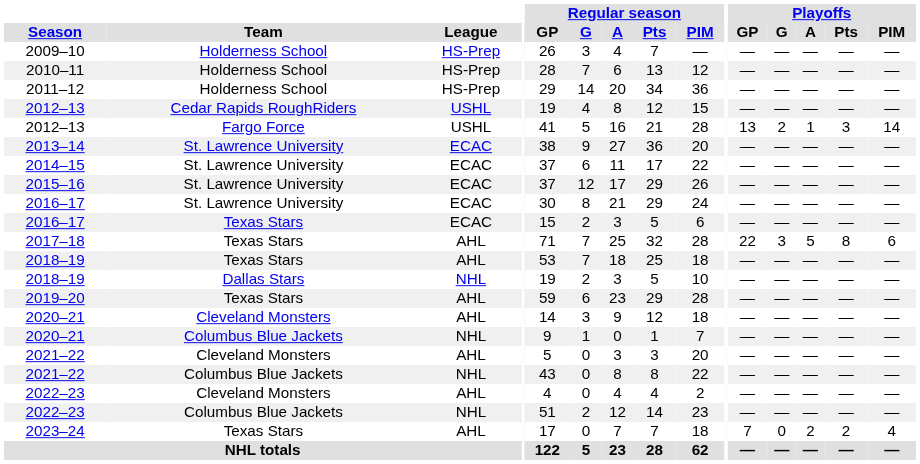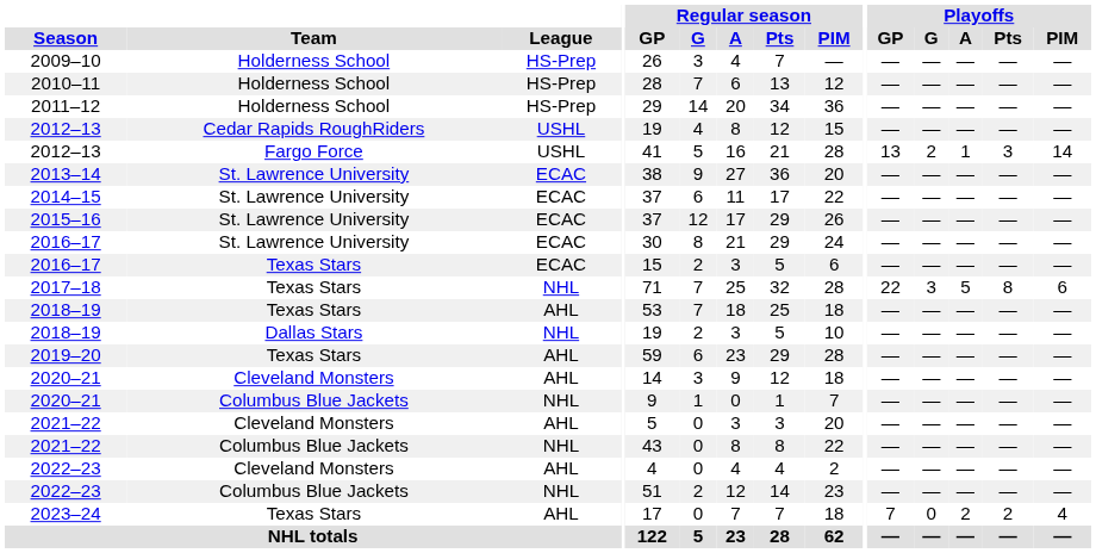 <table border="0" cellpadding="1" cellspacing="0" style="text-align:center; width:60em">
 <tr bgcolor="#e0e0e0">
 <th colspan="3" bgcolor="#ffffff"></th>
 <th rowspan="99" bgcolor="#ffffff"></th>
 <th colspan="5"><a href='#'>Regular season</a></th>
 <th rowspan="99" bgcolor="#ffffff"></th>
 <th colspan="5"><a href='#'>Playoffs</a></th>
 </tr>
 <tr bgcolor="#e0e0e0">
 <th><a href='#'>Season</a></th>
 <th>Team</th>
 <th>League</th>
 <th>GP</th>
 <th><a href='#'>G</a></th>
 <th><a href='#'>A</a></th>
 <th><a href='#'>Pts</a></th>
 <th><a href='#'>PIM</a></th>
 <th>GP</th>
 <th>G</th>
 <th>A</th>
 <th>Pts</th>
 <th>PIM</th>
 </tr>
 <tr>
 <td>2009–10</td>
 <td><a href='#'>Holderness School</a></td>
 <td><a href='#'>HS-Prep</a></td>
 <td>26</td>
 <td>3</td>
 <td>4</td>
 <td>7</td>
 <td>—</td>
 <td>—</td>
 <td>—</td>
 <td>—</td>
 <td>—</td>
 <td>—</td>
 </tr>
 <tr bgcolor="#f0f0f0">
 <td>2010–11</td>
 <td>Holderness School</td>
 <td>HS-Prep</td>
 <td>28</td>
 <td>7</td>
 <td>6</td>
 <td>13</td>
 <td>12</td>
 <td>—</td>
 <td>—</td>
 <td>—</td>
 <td>—</td>
 <td>—</td>
 </tr>
 <tr>
 <td>2011–12</td>
 <td>Holderness School</td>
 <td>HS-Prep</td>
 <td>29</td>
 <td>14</td>
 <td>20</td>
 <td>34</td>
 <td>36</td>
 <td>—</td>
 <td>—</td>
 <td>—</td>
 <td>—</td>
 <td>—</td>
 </tr>
 <tr bgcolor="#f0f0f0">
 <td><a href='#'>2012–13</a></td>
 <td><a href='#'>Cedar Rapids RoughRiders</a></td>
 <td><a href='#'>USHL</a></td>
 <td>19</td>
 <td>4</td>
 <td>8</td>
 <td>12</td>
 <td>15</td>
 <td>—</td>
 <td>—</td>
 <td>—</td>
 <td>—</td>
 <td>—</td>
 </tr>
 <tr>
 <td>2012–13</td>
 <td><a href='#'>Fargo Force</a></td>
 <td>USHL</td>
 <td>41</td>
 <td>5</td>
 <td>16</td>
 <td>21</td>
 <td>28</td>
 <td>13</td>
 <td>2</td>
 <td>1</td>
 <td>3</td>
 <td>14</td>
 </tr>
 <tr bgcolor="#f0f0f0">
 <td><a href='#'>2013–14</a></td>
 <td><a href='#'>St. Lawrence University</a></td>
 <td><a href='#'>ECAC</a></td>
 <td>38</td>
 <td>9</td>
 <td>27</td>
 <td>36</td>
 <td>20</td>
 <td>—</td>
 <td>—</td>
 <td>—</td>
 <td>—</td>
 <td>—</td>
 </tr>
 <tr>
 <td><a href='#'>2014–15</a></td>
 <td>St. Lawrence University</td>
 <td>ECAC</td>
 <td>37</td>
 <td>6</td>
 <td>11</td>
 <td>17</td>
 <td>22</td>
 <td>—</td>
 <td>—</td>
 <td>—</td>
 <td>—</td>
 <td>—</td>
 </tr>
 <tr bgcolor="#f0f0f0">
 <td><a href='#'>2015–16</a></td>
 <td>St. Lawrence University</td>
 <td>ECAC</td>
 <td>37</td>
 <td>12</td>
 <td>17</td>
 <td>29</td>
 <td>26</td>
 <td>—</td>
 <td>—</td>
 <td>—</td>
 <td>—</td>
 <td>—</td>
 </tr>
 <tr>
 <td><a href='#'>2016–17</a></td>
 <td>St. Lawrence University</td>
 <td>ECAC</td>
 <td>30</td>
 <td>8</td>
 <td>21</td>
 <td>29</td>
 <td>24</td>
 <td>—</td>
 <td>—</td>
 <td>—</td>
 <td>—</td>
 <td>—</td>
 </tr>
 <tr bgcolor="#f0f0f0">
 <td><a href='#'>2016–17</a></td>
 <td><a href='#'>Texas Stars</a></td>
 <td>ECAC</td>
 <td>15</td>
 <td>2</td>
 <td>3</td>
 <td>5</td>
 <td>6</td>
 <td>—</td>
 <td>—</td>
 <td>—</td>
 <td>—</td>
 <td>—</td>
 </tr>
 <tr>
 <td><a href='#'>2017–18</a></td>
 <td>Texas Stars</td>
-<td>AHL</td>
+<td><a href='#'>NHL</a></td>
 <td>71</td>
 <td>7</td>
 <td>25</td>
 <td>32</td>
 <td>28</td>
 <td>22</td>
 <td>3</td>
 <td>5</td>
 <td>8</td>
 <td>6</td>
 </tr>
 <tr bgcolor="#f0f0f0">
 <td><a href='#'>2018–19</a></td>
 <td>Texas Stars</td>
 <td>AHL</td>
 <td>53</td>
 <td>7</td>
 <td>18</td>
 <td>25</td>
 <td>18</td>
 <td>—</td>
 <td>—</td>
 <td>—</td>
 <td>—</td>
 <td>—</td>
 </tr>
 <tr>
 <td><a href='#'>2018–19</a></td>
 <td><a href='#'>Dallas Stars</a></td>
 <td><a href='#'>NHL</a></td>
 <td>19</td>
 <td>2</td>
 <td>3</td>
 <td>5</td>
 <td>10</td>
 <td>—</td>
 <td>—</td>
 <td>—</td>
 <td>—</td>
 <td>—</td>
 </tr>
 <tr bgcolor="#f0f0f0">
 <td><a href='#'>2019–20</a></td>
 <td>Texas Stars</td>
 <td>AHL</td>
 <td>59</td>
 <td>6</td>
 <td>23</td>
 <td>29</td>
 <td>28</td>
 <td>—</td>
 <td>—</td>
 <td>—</td>
 <td>—</td>
 <td>—</td>
 </tr>
 <tr>
 <td><a href='#'>2020–21</a></td>
 <td><a href='#'>Cleveland Monsters</a></td>
 <td>AHL</td>
 <td>14</td>
 <td>3</td>
 <td>9</td>
 <td>12</td>
 <td>18</td>
 <td>—</td>
 <td>—</td>
 <td>—</td>
 <td>—</td>
 <td>—</td>
 </tr>
 <tr bgcolor="#f0f0f0">
 <td><a href='#'>2020–21</a></td>
 <td><a href='#'>Columbus Blue Jackets</a></td>
 <td>NHL</td>
 <td>9</td>
 <td>1</td>
 <td>0</td>
 <td>1</td>
 <td>7</td>
 <td>—</td>
 <td>—</td>
 <td>—</td>
 <td>—</td>
 <td>—</td>
 </tr>
 <tr>
 <td><a href='#'>2021–22</a></td>
 <td>Cleveland Monsters</td>
 <td>AHL</td>
 <td>5</td>
 <td>0</td>
 <td>3</td>
 <td>3</td>
 <td>20</td>
 <td>—</td>
 <td>—</td>
 <td>—</td>
 <td>—</td>
 <td>—</td>
 </tr>
 <tr bgcolor="#f0f0f0">
 <td><a href='#'>2021–22</a></td>
 <td>Columbus Blue Jackets</td>
 <td>NHL</td>
 <td>43</td>
 <td>0</td>
 <td>8</td>
 <td>8</td>
 <td>22</td>
 <td>—</td>
 <td>—</td>
 <td>—</td>
 <td>—</td>
 <td>—</td>
 </tr>
 <tr>
 <td><a href='#'>2022–23</a></td>
 <td>Cleveland Monsters</td>
 <td>AHL</td>
 <td>4</td>
 <td>0</td>
 <td>4</td>
 <td>4</td>
 <td>2</td>
 <td>—</td>
 <td>—</td>
 <td>—</td>
 <td>—</td>
 <td>—</td>
 </tr>
 <tr bgcolor="#f0f0f0">
 <td><a href='#'>2022–23</a></td>
 <td>Columbus Blue Jackets</td>
 <td>NHL</td>
 <td>51</td>
 <td>2</td>
 <td>12</td>
 <td>14</td>
 <td>23</td>
 <td>—</td>
 <td>—</td>
 <td>—</td>
 <td>—</td>
 <td>—</td>
 </tr>
 <tr>
 <td><a href='#'>2023–24</a></td>
 <td>Texas Stars</td>
 <td>AHL</td>
 <td>17</td>
 <td>0</td>
 <td>7</td>
 <td>7</td>
 <td>18</td>
 <td>7</td>
 <td>0</td>
 <td>2</td>
 <td>2</td>
 <td>4</td>
 </tr>
 <tr bgcolor="#e0e0e0">
 <th colspan="3">NHL totals</th>
 <th>122</th>
 <th>5</th>
 <th>23</th>
 <th>28</th>
 <th>62</th>
 <th>—</th>
 <th>—</th>
 <th>—</th>
 <th>—</th>
 <th>—</th>
 </tr>
 </table>
